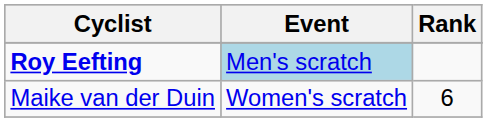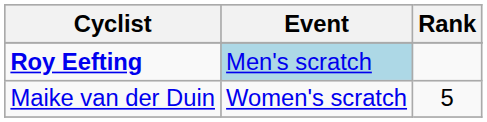 <table class="wikitable" style="font-size:90%">
 <tr>
 <th rowspan=1>Cyclist</th>
 <th rowspan=1>Event</th>
 <th>Rank</th>
 </tr>
 <tr style="font-size:95%">
 </tr>
 <tr align=center>
 <td align=left><strong><a href='#'>Roy Eefting</a></strong></td>
 <td align=left style="background: lightblue;"><a href='#'>Men's scratch</a></td>
 <td></td>
 </tr>
 <tr align=center>
 <td align=left><a href='#'>Maike van der Duin</a></td>
 <td align=left><a href='#'>Women's scratch</a></td>
-<td>6</td>
+<td>5</td>
 </tr>
 </table>
